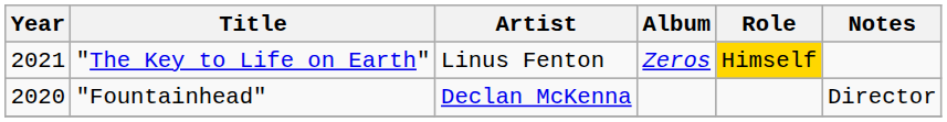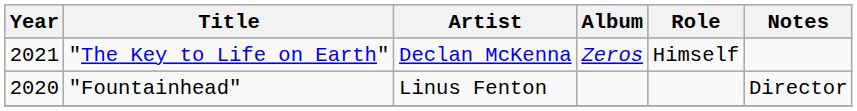 <table class="wikitable">
 <tr>
 <th>Year</th>
 <th>Title</th>
 <th>Artist</th>
 <th>Album</th>
 <th>Role</th>
 <th>Notes</th>
 </tr>
 <tr>
 <td>2021</td>
 <td>"<a href='#'>The Key to Life on Earth</a>"</td>
-<td>Linus Fenton</td>
+<td><a href='#'>Declan McKenna</a></td>
 <td><a href='#'><em>Zeros</em></a></td>
-<td style="background: gold;">Himself</td>
+<td>Himself</td>
 <td></td>
 </tr>
 <tr>
 <td>2020</td>
 <td>"Fountainhead"</td>
-<td><a href='#'>Declan McKenna</a></td>
+<td>Linus Fenton</td>
 <td></td>
 <td></td>
 <td>Director</td>
 </tr>
 <tr>
 </tr>
 </table>
